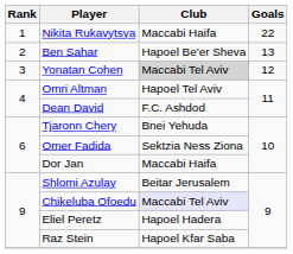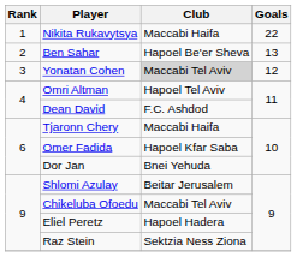 <table class="wikitable" style="text-align:center">
 <tr>
 <th>Rank</th>
 <th>Player</th>
 <th>Club</th>
 <th>Goals</th>
 </tr>
 <tr>
 <td>1</td>
 <td align=left>  <a href='#'>Nikita Rukavytsya</a></td>
 <td align=left>Maccabi Haifa</td>
 <td>22</td>
 </tr>
 <tr>
 <td>2</td>
 <td align=left> <a href='#'>Ben Sahar</a></td>
 <td align=left>Hapoel Be'er Sheva</td>
 <td>13</td>
 </tr>
 <tr>
 <td>3</td>
 <td align=left> <a href='#'>Yonatan Cohen</a></td>
 <td align=left style="background: lightgrey;">Maccabi Tel Aviv</td>
 <td>12</td>
 </tr>
 <tr>
 <td rowspan="2">4</td>
 <td align=left> <a href='#'>Omri Altman</a></td>
 <td align=left>Hapoel Tel Aviv</td>
 <td rowspan="2">11</td>
 </tr>
 <tr>
 <td align=left> <a href='#'>Dean David</a></td>
 <td align=left>F.C. Ashdod</td>
 </tr>
 <tr>
 <td rowspan="3">6</td>
 <td align=left> <a href='#'>Tjaronn Chery</a></td>
-<td align=left>Bnei Yehuda</td>
+<td align=left>Maccabi Haifa</td>
 <td rowspan="3">10</td>
 </tr>
 <tr>
 <td align=left> <a href='#'>Omer Fadida</a></td>
-<td align=left>Sektzia Ness Ziona</td>
+<td align=left>Hapoel Kfar Saba</td>
 </tr>
 <tr>
 <td align=left> Dor Jan</td>
-<td align=left>Maccabi Haifa</td>
+<td align=left>Bnei Yehuda</td>
 </tr>
 <tr>
 <td rowspan="4">9</td>
 <td align=left> <a href='#'>Shlomi Azulay</a></td>
 <td align=left>Beitar Jerusalem</td>
 <td rowspan="4">9</td>
 </tr>
 <tr>
 <td align=left> <a href='#'>Chikeluba Ofoedu</a></td>
-<td align=left style="background: lavender;">Maccabi Tel Aviv</td>
+<td align=left>Maccabi Tel Aviv</td>
 </tr>
 <tr>
 <td align=left> Eliel Peretz</td>
 <td align=left>Hapoel Hadera</td>
 </tr>
 <tr>
 <td align=left> Raz Stein</td>
-<td align=left>Hapoel Kfar Saba</td>
+<td align=left>Sektzia Ness Ziona</td>
 </tr>
 <tr>
 </tr>
 </table>
